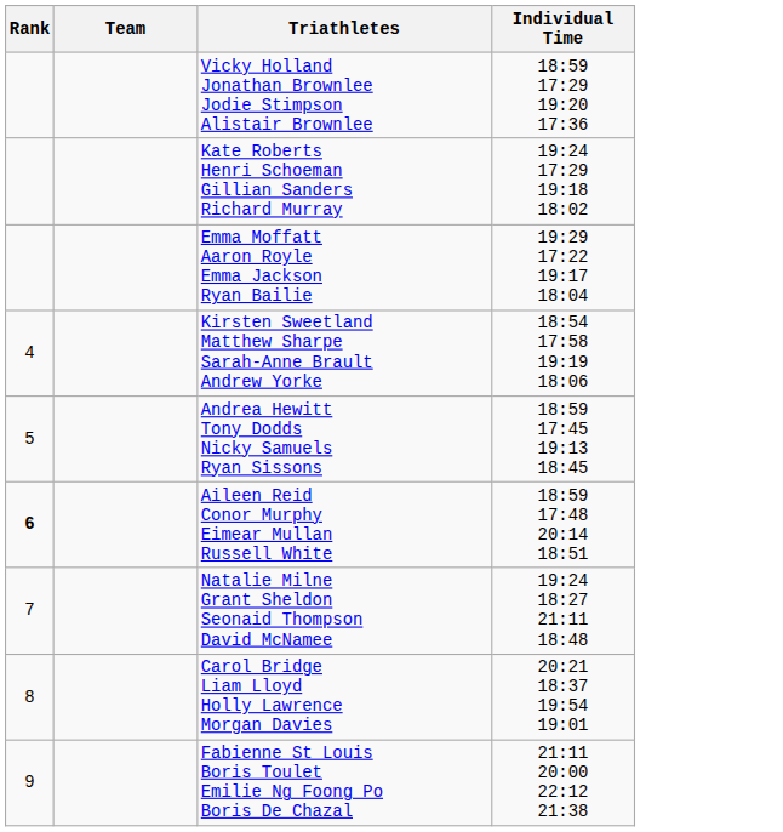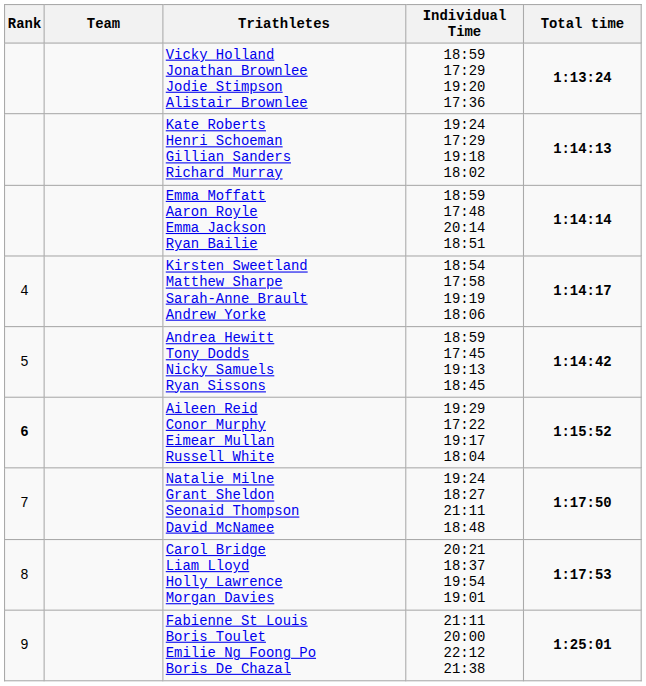 <table class="wikitable" style="text-align:center">
 <tr>
 <th>Rank</th>
 <th style="width:8em">Team</th>
 <th style="width:17em">Triathletes</th>
 <th style="width:8em">Individual Time</th>
+<th style="width:8em">Total time</th>
 </tr>
 <tr>
 <td></td>
 <td></td>
 <td align=left><a href='#'>Vicky Holland</a><br><a href='#'>Jonathan Brownlee</a><br><a href='#'>Jodie Stimpson</a><br><a href='#'>Alistair Brownlee</a></td>
 <td>18:59<br>17:29<br>19:20<br>17:36</td>
+<td><strong>1:13:24</strong></td>
 </tr>
 <tr>
 <td></td>
 <td></td>
 <td align=left><a href='#'>Kate Roberts</a><br><a href='#'>Henri Schoeman</a><br><a href='#'>Gillian Sanders</a><br><a href='#'>Richard Murray</a></td>
 <td>19:24<br>17:29<br>19:18<br>18:02</td>
+<td><strong>1:14:13</strong></td>
 </tr>
 <tr>
 <td></td>
 <td></td>
 <td align=left><a href='#'>Emma Moffatt</a><br><a href='#'>Aaron Royle</a><br><a href='#'>Emma Jackson</a><br><a href='#'>Ryan Bailie</a></td>
-<td>19:29<br>17:22<br>19:17<br>18:04</td>
+<td>18:59<br>17:48<br>20:14<br>18:51</td>
+<td><strong>1:14:14</strong></td>
 </tr>
 <tr>
 <td>4</td>
 <td></td>
 <td align=left><a href='#'>Kirsten Sweetland</a><br><a href='#'>Matthew Sharpe</a><br><a href='#'>Sarah-Anne Brault</a><br><a href='#'>Andrew Yorke</a></td>
 <td>18:54<br>17:58<br>19:19<br>18:06</td>
+<td><strong>1:14:17</strong></td>
 </tr>
 <tr>
 <td>5</td>
 <td></td>
 <td align=left><a href='#'>Andrea Hewitt</a><br><a href='#'>Tony Dodds</a><br><a href='#'>Nicky Samuels</a><br><a href='#'>Ryan Sissons</a></td>
 <td>18:59<br>17:45<br>19:13<br>18:45</td>
+<td><strong>1:14:42</strong></td>
 </tr>
 <tr>
 <td><strong>6</strong></td>
 <td></td>
 <td align=left><a href='#'>Aileen Reid</a><br><a href='#'>Conor Murphy</a><br><a href='#'>Eimear Mullan</a><br><a href='#'>Russell White</a></td>
-<td>18:59<br>17:48<br>20:14<br>18:51</td>
+<td>19:29<br>17:22<br>19:17<br>18:04</td>
+<td><strong>1:15:52</strong></td>
 </tr>
 <tr>
 <td>7</td>
 <td></td>
 <td align=left><a href='#'>Natalie Milne</a><br><a href='#'>Grant Sheldon</a><br><a href='#'>Seonaid Thompson</a><br><a href='#'>David McNamee</a></td>
 <td>19:24<br>18:27<br>21:11<br>18:48</td>
+<td><strong>1:17:50</strong></td>
 </tr>
 <tr>
 <td>8</td>
 <td></td>
 <td align=left><a href='#'>Carol Bridge</a><br><a href='#'>Liam Lloyd</a><br><a href='#'>Holly Lawrence</a><br><a href='#'>Morgan Davies</a></td>
 <td>20:21<br>18:37<br>19:54<br>19:01</td>
+<td><strong>1:17:53</strong></td>
 </tr>
 <tr>
 <td>9</td>
 <td></td>
 <td align=left><a href='#'>Fabienne St Louis</a><br><a href='#'>Boris Toulet</a><br><a href='#'>Emilie Ng Foong Po</a><br><a href='#'>Boris De Chazal</a></td>
 <td>21:11<br>20:00<br>22:12<br>21:38</td>
+<td><strong>1:25:01</strong></td>
 </tr>
 </table>
